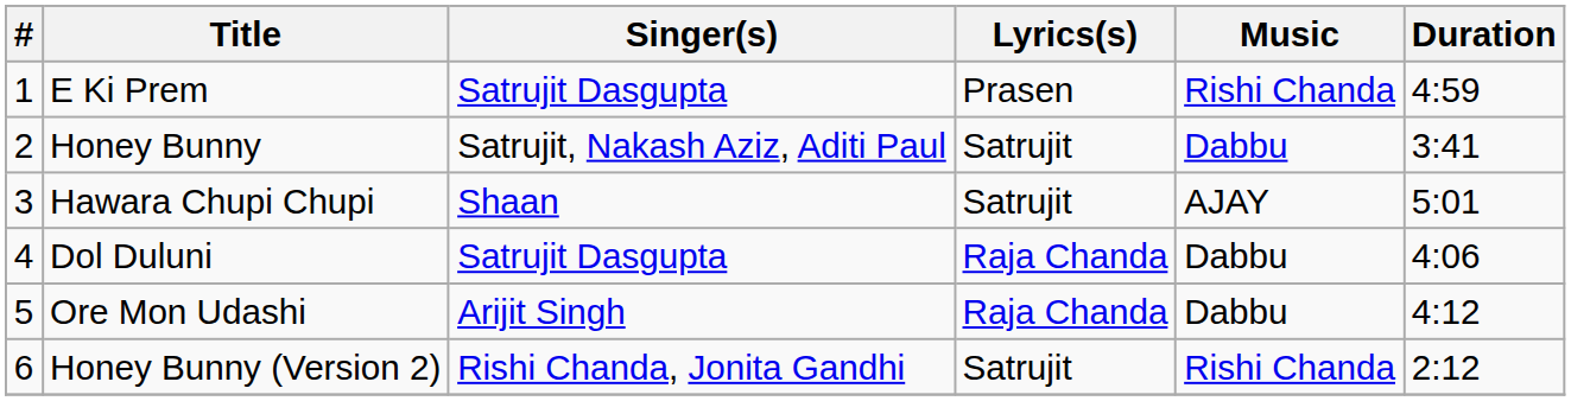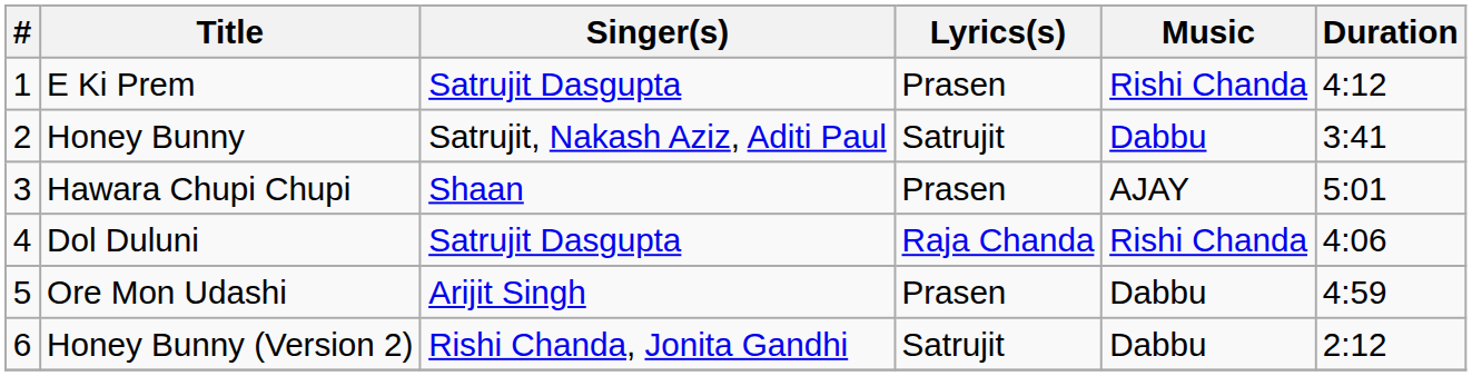 <table class="wikitable" style="font-size:95%;">
 <tr>
 <th>#</th>
 <th>Title</th>
 <th>Singer(s)</th>
 <th>Lyrics(s)</th>
 <th>Music</th>
 <th>Duration</th>
 </tr>
 <tr>
 <td>1</td>
 <td>E Ki Prem</td>
 <td><a href='#'>Satrujit Dasgupta</a></td>
 <td>Prasen</td>
 <td><a href='#'>Rishi Chanda</a></td>
-<td>4:59</td>
+<td>4:12</td>
 </tr>
 <tr>
 <td>2</td>
 <td>Honey Bunny</td>
 <td>Satrujit, <a href='#'>Nakash Aziz</a>, <a href='#'>Aditi Paul</a></td>
 <td>Satrujit</td>
 <td><a href='#'>Dabbu</a></td>
 <td>3:41</td>
 </tr>
 <tr>
 <td>3</td>
 <td>Hawara Chupi Chupi</td>
 <td><a href='#'>Shaan</a></td>
-<td>Satrujit</td>
+<td>Prasen</td>
 <td>AJAY</td>
 <td>5:01</td>
 </tr>
 <tr>
 <td>4</td>
 <td>Dol Duluni</td>
 <td><a href='#'>Satrujit Dasgupta</a></td>
 <td><a href='#'>Raja Chanda</a></td>
-<td>Dabbu</td>
+<td><a href='#'>Rishi Chanda</a></td>
 <td>4:06</td>
 </tr>
 <tr>
 <td>5</td>
 <td>Ore Mon Udashi</td>
 <td><a href='#'>Arijit Singh</a></td>
-<td><a href='#'>Raja Chanda</a></td>
+<td>Prasen</td>
 <td>Dabbu</td>
-<td>4:12</td>
+<td>4:59</td>
 </tr>
 <tr>
 <td>6</td>
 <td>Honey Bunny (Version 2)</td>
 <td><a href='#'>Rishi Chanda</a>, <a href='#'>Jonita Gandhi</a></td>
 <td>Satrujit</td>
-<td><a href='#'>Rishi Chanda</a></td>
+<td>Dabbu</td>
 <td>2:12</td>
 </tr>
 <tr>
 </tr>
 </table>
